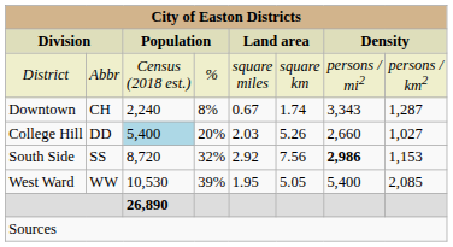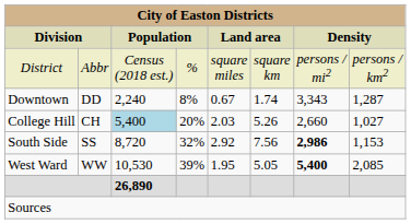 <table class="wikitable">
 <tr>
 <th colspan="9" style="background-color:tan;"><strong>City of Easton Districts</strong></th>
 </tr>
 <tr style="background:#dedebb;">
 <th style="background: transparent" colspan="2">Division</th>
 <th style="background: transparent" colspan="2">Population</th>
 <th style="background: transparent" colspan="2">Land area</th>
 <th style="background: transparent" colspan="2">Density</th>
 </tr>
 <tr style="background:#efefcc; font-style: italic">
 <th style="font-weight:normal; background: transparent">District</th>
 <th ! style="font-weight:normal; background: transparent">Abbr</th>
 <th ! style="font-weight: normal; background: transparent">Census<br> (2018 est.)</th>
 <th ! style="font-weight: normal; background: transparent">%</th>
 <th ! style="font-weight:normal; background: transparent">square<br> miles</th>
 <th ! style="font-weight:normal; background: transparent">square<br> km</th>
 <th ! style="font-weight:normal; background: transparent">persons /<br>mi<sup>2</sup></th>
 <th ! style="font-weight:normal; background: transparent">persons /<br>km<sup>2</sup></th>
 </tr>
 <tr>
 <td>Downtown</td>
-<td>CH</td>
+<td>DD</td>
 <td>2,240</td>
 <td>8%</td>
 <td>0.67</td>
 <td>1.74</td>
 <td>3,343</td>
 <td>1,287</td>
 </tr>
 <tr>
 <td>College Hill</td>
-<td>DD</td>
+<td>CH</td>
 <td style="background: lightblue;">5,400</td>
 <td>20%</td>
 <td>2.03</td>
 <td>5.26</td>
 <td>2,660</td>
 <td>1,027</td>
 </tr>
 <tr>
 <td>South Side</td>
 <td>SS</td>
 <td>8,720</td>
 <td>32%</td>
 <td>2.92</td>
 <td>7.56</td>
 <td><strong>2,986</strong></td>
 <td>1,153</td>
 </tr>
 <tr>
 <td>West Ward</td>
 <td>WW</td>
 <td>10,530</td>
 <td>39%</td>
 <td>1.95</td>
 <td>5.05</td>
-<td>5,400</td>
+<td><strong>5,400</strong></td>
 <td>2,085</td>
 </tr>
 <tr style="background:#ddd;" class="sortbottom">
 <td colspan="2"></td>
 <td><strong>26,890</strong></td>
 <td></td>
 <td></td>
 <td></td>
 <td></td>
 <td></td>
 </tr>
 <tr>
 <td colspan="8">Sources</td>
 </tr>
 </table>
